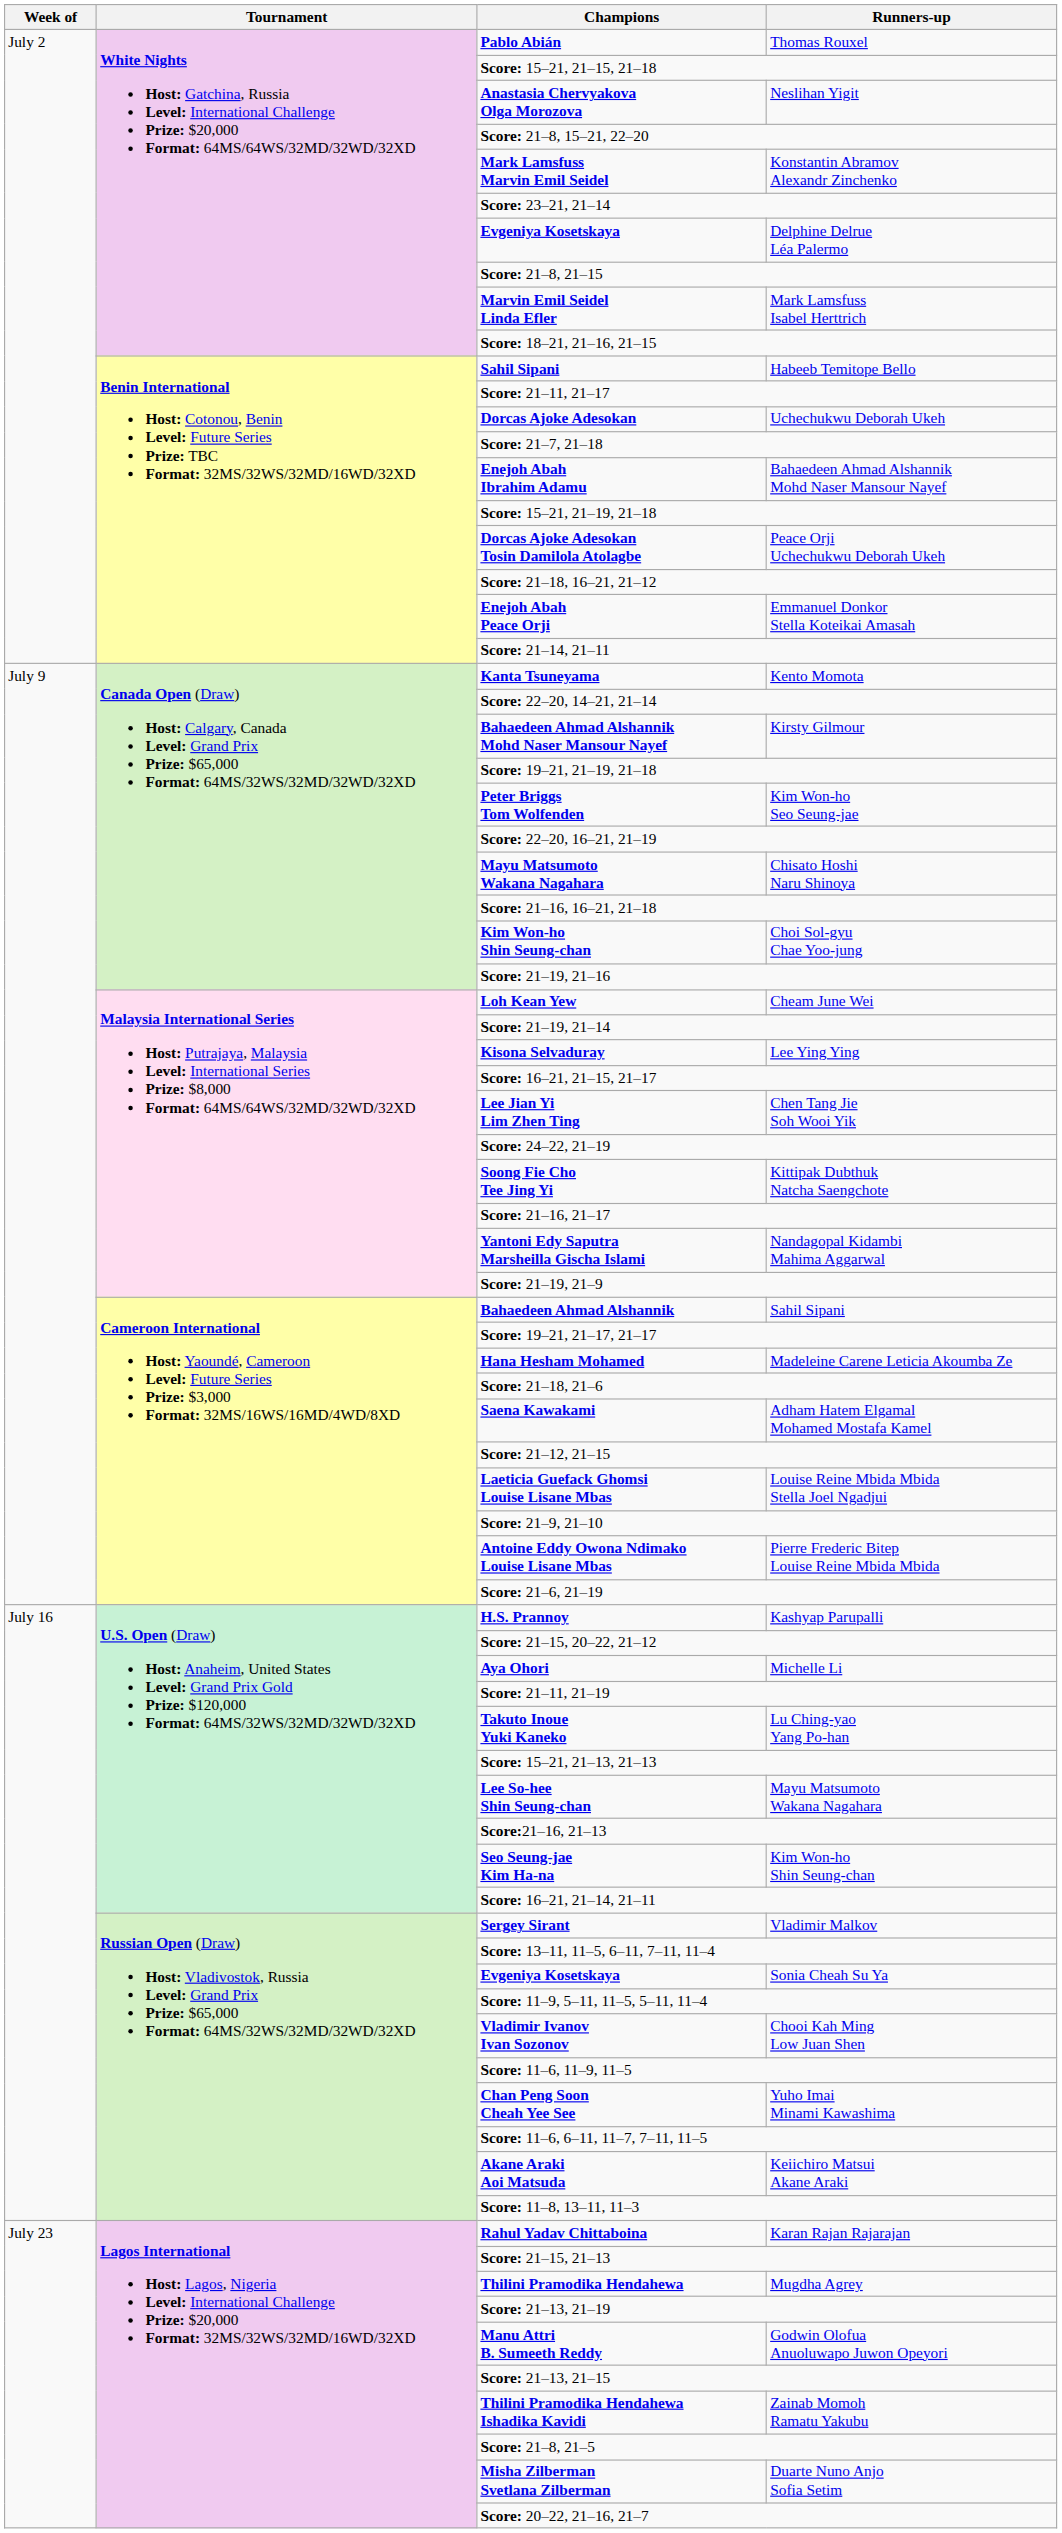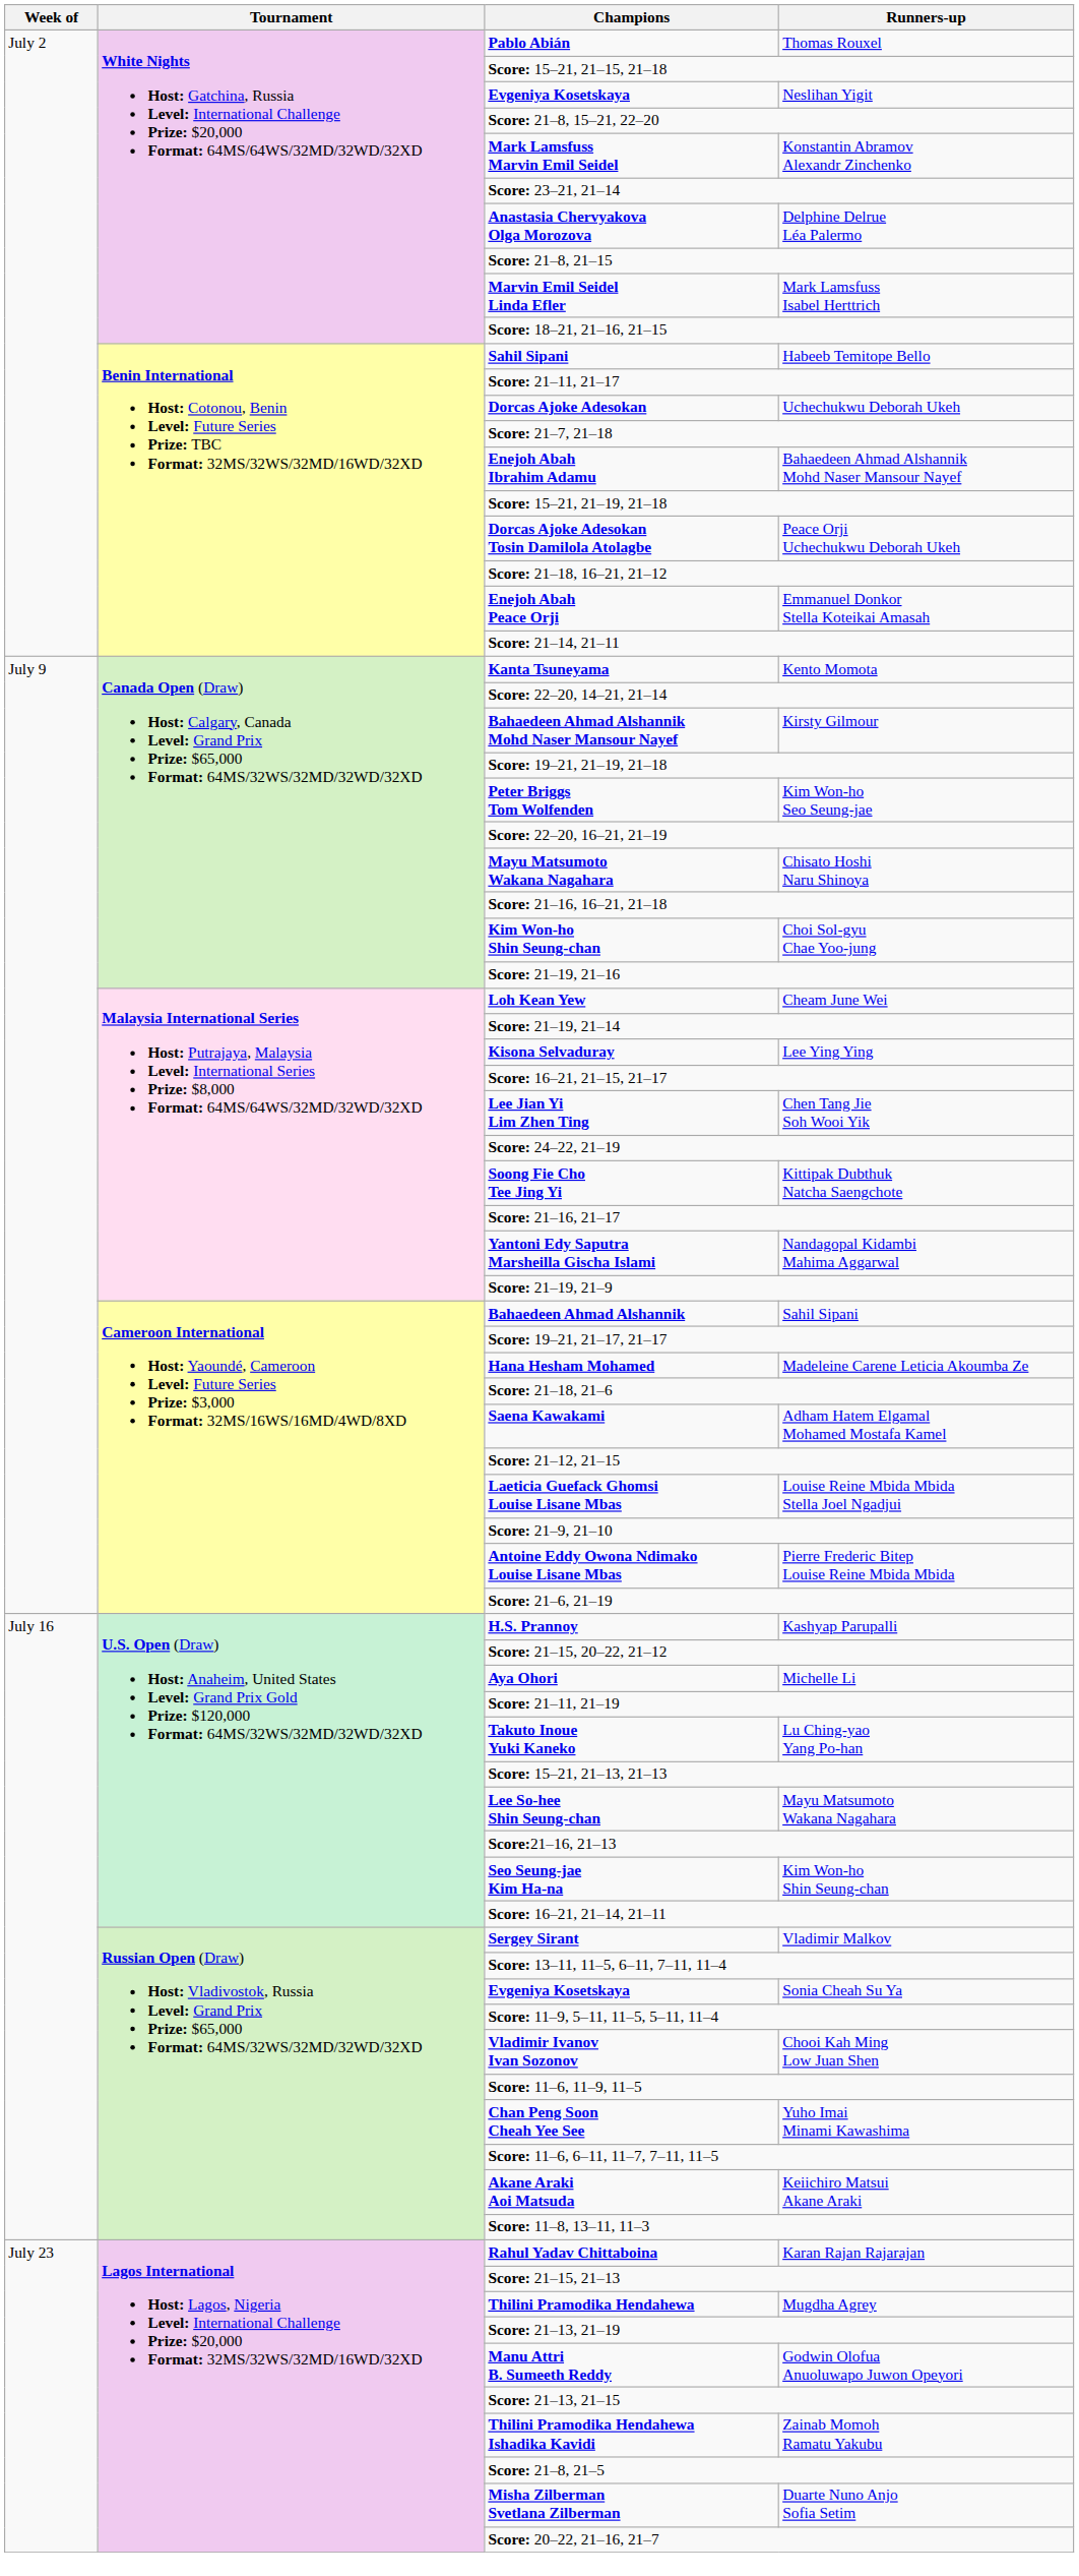 <table class=wikitable style=font-size:85%>
 <tr>
 <th width=75>Week of</th>
 <th width=330>Tournament</th>
 <th width=250>Champions</th>
 <th width=250>Runners-up</th>
 </tr>
 <tr valign=top>
 <td rowspan=20>July 2</td>
 <td style="background:#F0CAF0;" rowspan="10"><br><strong><a href='#'>White Nights</a></strong><ul><li><strong>Host:</strong> <a href='#'>Gatchina</a>, Russia</li><li><strong>Level:</strong> <a href='#'>International Challenge</a></li><li><strong>Prize:</strong> $20,000</li><li><strong>Format:</strong> 64MS/64WS/32MD/32WD/32XD</li></ul></td>
 <td><strong> <a href='#'>Pablo Abián</a></strong></td>
 <td> <a href='#'>Thomas Rouxel</a></td>
 </tr>
 <tr>
 <td colspan=2><strong>Score:</strong> 15–21, 21–15, 21–18</td>
 </tr>
 <tr valign=top>
-<td><strong> <a href='#'>Anastasia Chervyakova</a><br> <a href='#'>Olga Morozova</a></strong></td>
+<td><strong> <a href='#'>Evgeniya Kosetskaya</a></strong></td>
 <td> <a href='#'>Neslihan Yigit</a></td>
 </tr>
 <tr>
 <td colspan=2><strong>Score:</strong> 21–8, 15–21, 22–20</td>
 </tr>
 <tr valign=top>
 <td><strong> <a href='#'>Mark Lamsfuss</a><br> <a href='#'>Marvin Emil Seidel</a></strong></td>
 <td> <a href='#'>Konstantin Abramov</a><br> <a href='#'>Alexandr Zinchenko</a></td>
 </tr>
 <tr>
 <td colspan=2><strong>Score:</strong> 23–21, 21–14</td>
 </tr>
 <tr valign=top>
-<td><strong> <a href='#'>Evgeniya Kosetskaya</a></strong></td>
+<td><strong> <a href='#'>Anastasia Chervyakova</a><br> <a href='#'>Olga Morozova</a></strong></td>
 <td> <a href='#'>Delphine Delrue</a><br> <a href='#'>Léa Palermo</a></td>
 </tr>
 <tr>
 <td colspan=2><strong>Score:</strong> 21–8, 21–15</td>
 </tr>
 <tr valign=top>
 <td><strong> <a href='#'>Marvin Emil Seidel</a><br> <a href='#'>Linda Efler</a></strong></td>
 <td> <a href='#'>Mark Lamsfuss</a> <br> <a href='#'>Isabel Herttrich</a></td>
 </tr>
 <tr>
 <td colspan=2><strong>Score:</strong> 18–21, 21–16, 21–15</td>
 </tr>
 <tr valign=top>
 <td style="background:#FFFFA8;" rowspan="10"><br><strong><a href='#'>Benin International</a></strong><ul><li><strong>Host:</strong> <a href='#'>Cotonou</a>, <a href='#'>Benin</a></li><li><strong>Level:</strong> <a href='#'>Future Series</a></li><li><strong>Prize:</strong> TBC</li><li><strong>Format:</strong> 32MS/32WS/32MD/16WD/32XD</li></ul></td>
 <td><strong> <a href='#'>Sahil Sipani</a></strong></td>
 <td> <a href='#'>Habeeb Temitope Bello</a></td>
 </tr>
 <tr>
 <td colspan=2><strong>Score:</strong> 21–11, 21–17</td>
 </tr>
 <tr valign=top>
 <td><strong> <a href='#'>Dorcas Ajoke Adesokan</a></strong></td>
 <td> <a href='#'>Uchechukwu Deborah Ukeh</a></td>
 </tr>
 <tr>
 <td colspan=2><strong>Score:</strong> 21–7, 21–18</td>
 </tr>
 <tr valign=top>
 <td><strong> <a href='#'>Enejoh Abah</a><br> <a href='#'>Ibrahim Adamu</a></strong></td>
 <td> <a href='#'>Bahaedeen Ahmad Alshannik</a><br> <a href='#'>Mohd Naser Mansour Nayef</a></td>
 </tr>
 <tr>
 <td colspan=2><strong>Score:</strong> 15–21, 21–19, 21–18</td>
 </tr>
 <tr valign=top>
 <td><strong> <a href='#'>Dorcas Ajoke Adesokan</a><br> <a href='#'>Tosin Damilola Atolagbe</a></strong></td>
 <td> <a href='#'>Peace Orji</a><br> <a href='#'>Uchechukwu Deborah Ukeh</a></td>
 </tr>
 <tr>
 <td colspan=2><strong>Score:</strong> 21–18, 16–21, 21–12</td>
 </tr>
 <tr valign=top>
 <td><strong> <a href='#'>Enejoh Abah</a><br> <a href='#'>Peace Orji</a></strong></td>
 <td> <a href='#'>Emmanuel Donkor</a><br> <a href='#'>Stella Koteikai Amasah</a></td>
 </tr>
 <tr>
 <td colspan=2><strong>Score:</strong> 21–14, 21–11</td>
 </tr>
 <tr valign=top>
 <td rowspan=30>July 9</td>
 <td style="background:#D4F1C5;" rowspan="10"><br><strong><a href='#'>Canada Open</a></strong> (<a href='#'>Draw</a>)<ul><li><strong>Host:</strong> <a href='#'>Calgary</a>, Canada</li><li><strong>Level:</strong> <a href='#'>Grand Prix</a></li><li><strong>Prize:</strong> $65,000</li><li><strong>Format:</strong> 64MS/32WS/32MD/32WD/32XD</li></ul></td>
 <td><strong> <a href='#'>Kanta Tsuneyama</a></strong></td>
 <td>  <a href='#'>Kento Momota</a></td>
 </tr>
 <tr>
 <td colspan=2><strong>Score:</strong> 22–20, 14–21, 21–14</td>
 </tr>
 <tr valign=top>
 <td><strong> <a href='#'>Bahaedeen Ahmad Alshannik</a><br> <a href='#'>Mohd Naser Mansour Nayef</a></strong></td>
 <td> <a href='#'>Kirsty Gilmour</a></td>
 </tr>
 <tr>
 <td colspan=2><strong>Score:</strong> 19–21, 21–19, 21–18</td>
 </tr>
 <tr valign=top>
 <td><strong> <a href='#'>Peter Briggs</a><br> <a href='#'>Tom Wolfenden</a></strong></td>
 <td> <a href='#'>Kim Won-ho</a><br> <a href='#'>Seo Seung-jae</a></td>
 </tr>
 <tr>
 <td colspan=2><strong>Score:</strong> 22–20, 16–21, 21–19</td>
 </tr>
 <tr valign=top>
 <td><strong> <a href='#'>Mayu Matsumoto</a><br> <a href='#'>Wakana Nagahara</a></strong></td>
 <td> <a href='#'>Chisato Hoshi</a><br> <a href='#'>Naru Shinoya</a></td>
 </tr>
 <tr>
 <td colspan=2><strong>Score:</strong> 21–16, 16–21, 21–18</td>
 </tr>
 <tr valign=top>
 <td><strong> <a href='#'>Kim Won-ho</a><br> <a href='#'>Shin Seung-chan</a></strong></td>
 <td> <a href='#'>Choi Sol-gyu</a><br> <a href='#'>Chae Yoo-jung</a></td>
 </tr>
 <tr>
 <td colspan=2><strong>Score:</strong> 21–19, 21–16</td>
 </tr>
 <tr valign=top>
 <td style="background:#FFDDF1;" rowspan="10"><br><strong><a href='#'>Malaysia International Series</a></strong><ul><li><strong>Host:</strong> <a href='#'>Putrajaya</a>, <a href='#'>Malaysia</a></li><li><strong>Level:</strong> <a href='#'>International Series</a></li><li><strong>Prize:</strong> $8,000</li><li><strong>Format:</strong> 64MS/64WS/32MD/32WD/32XD</li></ul></td>
 <td><strong> <a href='#'>Loh Kean Yew</a></strong></td>
 <td> <a href='#'>Cheam June Wei</a></td>
 </tr>
 <tr>
 <td colspan=2><strong>Score:</strong> 21–19, 21–14</td>
 </tr>
 <tr valign=top>
 <td><strong> <a href='#'>Kisona Selvaduray</a></strong></td>
 <td> <a href='#'>Lee Ying Ying</a></td>
 </tr>
 <tr>
 <td colspan=2><strong>Score:</strong> 16–21, 21–15, 21–17</td>
 </tr>
 <tr valign=top>
 <td><strong> <a href='#'>Lee Jian Yi</a><br> <a href='#'>Lim Zhen Ting</a></strong></td>
 <td> <a href='#'>Chen Tang Jie</a><br> <a href='#'>Soh Wooi Yik</a></td>
 </tr>
 <tr>
 <td colspan=2><strong>Score:</strong> 24–22, 21–19</td>
 </tr>
 <tr valign=top>
 <td><strong> <a href='#'>Soong Fie Cho</a><br> <a href='#'>Tee Jing Yi</a></strong></td>
 <td> <a href='#'>Kittipak Dubthuk</a><br> <a href='#'>Natcha Saengchote</a></td>
 </tr>
 <tr>
 <td colspan=2><strong>Score:</strong> 21–16, 21–17</td>
 </tr>
 <tr valign=top>
 <td><strong> <a href='#'>Yantoni Edy Saputra</a><br> <a href='#'>Marsheilla Gischa Islami</a></strong></td>
 <td> <a href='#'>Nandagopal Kidambi</a><br> <a href='#'>Mahima Aggarwal</a></td>
 </tr>
 <tr>
 <td colspan=2><strong>Score:</strong> 21–19, 21–9</td>
 </tr>
 <tr valign=top>
 <td style="background:#FFFFA8;" rowspan="10"><br><strong><a href='#'>Cameroon International</a></strong><ul><li><strong>Host:</strong> <a href='#'>Yaoundé</a>, <a href='#'>Cameroon</a></li><li><strong>Level:</strong> <a href='#'>Future Series</a></li><li><strong>Prize:</strong> $3,000</li><li><strong>Format:</strong> 32MS/16WS/16MD/4WD/8XD</li></ul></td>
 <td><strong> <a href='#'>Bahaedeen Ahmad Alshannik</a></strong></td>
 <td> <a href='#'>Sahil Sipani</a></td>
 </tr>
 <tr>
 <td colspan=2><strong>Score:</strong> 19–21, 21–17, 21–17</td>
 </tr>
 <tr valign=top>
 <td><strong> <a href='#'>Hana Hesham Mohamed</a></strong></td>
 <td> <a href='#'>Madeleine Carene Leticia Akoumba Ze</a></td>
 </tr>
 <tr>
 <td colspan=2><strong>Score:</strong> 21–18, 21–6</td>
 </tr>
 <tr valign=top>
 <td><strong> <a href='#'>Saena Kawakami</a></strong></td>
 <td> <a href='#'>Adham Hatem Elgamal</a><br> <a href='#'>Mohamed Mostafa Kamel</a></td>
 </tr>
 <tr>
 <td colspan=2><strong>Score:</strong> 21–12, 21–15</td>
 </tr>
 <tr valign=top>
 <td><strong> <a href='#'>Laeticia Guefack Ghomsi</a><br> <a href='#'>Louise Lisane Mbas</a></strong></td>
 <td> <a href='#'>Louise Reine Mbida Mbida</a><br> <a href='#'>Stella Joel Ngadjui</a></td>
 </tr>
 <tr>
 <td colspan=2><strong>Score:</strong> 21–9, 21–10</td>
 </tr>
 <tr valign=top>
 <td><strong> <a href='#'>Antoine Eddy Owona Ndimako</a><br> <a href='#'>Louise Lisane Mbas</a></strong></td>
 <td> <a href='#'>Pierre Frederic Bitep</a><br> <a href='#'>Louise Reine Mbida Mbida</a></td>
 </tr>
 <tr>
 <td colspan=2><strong>Score:</strong> 21–6, 21–19</td>
 </tr>
 <tr valign=top>
 <td rowspan=20>July 16</td>
 <td style="background:#C7F2D5;" rowspan="10"><br><strong><a href='#'>U.S. Open</a></strong> (<a href='#'>Draw</a>)<ul><li><strong>Host:</strong> <a href='#'>Anaheim</a>, United States</li><li><strong>Level:</strong> <a href='#'>Grand Prix Gold</a></li><li><strong>Prize:</strong> $120,000</li><li><strong>Format:</strong> 64MS/32WS/32MD/32WD/32XD</li></ul></td>
 <td><strong> <a href='#'>H.S. Prannoy</a></strong></td>
 <td> <a href='#'>Kashyap Parupalli</a></td>
 </tr>
 <tr>
 <td colspan=2><strong>Score:</strong> 21–15, 20–22, 21–12</td>
 </tr>
 <tr valign=top>
 <td><strong> <a href='#'>Aya Ohori</a></strong></td>
 <td> <a href='#'>Michelle Li</a></td>
 </tr>
 <tr>
 <td colspan=2><strong>Score:</strong> 21–11, 21–19</td>
 </tr>
 <tr valign=top>
 <td><strong> <a href='#'>Takuto Inoue</a><br> <a href='#'>Yuki Kaneko</a></strong></td>
 <td> <a href='#'>Lu Ching-yao</a><br> <a href='#'>Yang Po-han</a></td>
 </tr>
 <tr>
 <td colspan=2><strong>Score:</strong> 15–21, 21–13, 21–13</td>
 </tr>
 <tr valign=top>
 <td><strong> <a href='#'>Lee So-hee</a><br> <a href='#'>Shin Seung-chan</a></strong></td>
 <td> <a href='#'>Mayu Matsumoto</a><br> <a href='#'>Wakana Nagahara</a></td>
 </tr>
 <tr>
 <td colspan=2><strong>Score:</strong>21–16, 21–13</td>
 </tr>
 <tr valign=top>
 <td><strong> <a href='#'>Seo Seung-jae</a><br> <a href='#'>Kim Ha-na</a></strong></td>
 <td> <a href='#'>Kim Won-ho</a><br> <a href='#'>Shin Seung-chan</a></td>
 </tr>
 <tr>
 <td colspan=2><strong>Score:</strong> 16–21, 21–14, 21–11</td>
 </tr>
 <tr valign=top>
 <td style="background:#D4F1C5;" rowspan="10"><br><strong><a href='#'>Russian Open</a></strong> (<a href='#'>Draw</a>)<ul><li><strong>Host:</strong> <a href='#'>Vladivostok</a>, Russia</li><li><strong>Level:</strong> <a href='#'>Grand Prix</a></li><li><strong>Prize:</strong> $65,000</li><li><strong>Format:</strong> 64MS/32WS/32MD/32WD/32XD</li></ul></td>
 <td><strong> <a href='#'>Sergey Sirant</a></strong></td>
 <td> <a href='#'>Vladimir Malkov</a></td>
 </tr>
 <tr>
 <td colspan=2><strong>Score:</strong> 13–11, 11–5, 6–11, 7–11, 11–4</td>
 </tr>
 <tr valign=top>
 <td><strong> <a href='#'>Evgeniya Kosetskaya</a></strong></td>
 <td> <a href='#'>Sonia Cheah Su Ya</a></td>
 </tr>
 <tr>
 <td colspan=2><strong>Score:</strong> 11–9, 5–11, 11–5, 5–11, 11–4</td>
 </tr>
 <tr valign=top>
 <td><strong> <a href='#'>Vladimir Ivanov</a><br> <a href='#'>Ivan Sozonov</a></strong></td>
 <td> <a href='#'>Chooi Kah Ming</a><br> <a href='#'>Low Juan Shen</a></td>
 </tr>
 <tr>
 <td colspan=2><strong>Score:</strong> 11–6, 11–9, 11–5</td>
 </tr>
 <tr valign=top>
 <td><strong> <a href='#'>Chan Peng Soon</a><br> <a href='#'>Cheah Yee See</a></strong></td>
 <td> <a href='#'>Yuho Imai</a><br> <a href='#'>Minami Kawashima</a></td>
 </tr>
 <tr>
 <td colspan=2><strong>Score:</strong> 11–6, 6–11, 11–7, 7–11, 11–5</td>
 </tr>
 <tr valign=top>
 <td><strong> <a href='#'>Akane Araki</a><br> <a href='#'>Aoi Matsuda</a></strong></td>
 <td> <a href='#'>Keiichiro Matsui</a><br> <a href='#'>Akane Araki</a></td>
 </tr>
 <tr>
 <td colspan=2><strong>Score:</strong> 11–8, 13–11, 11–3</td>
 </tr>
 <tr valign=top>
 <td rowspan=10>July 23</td>
 <td style="background:#F0CAF0;" rowspan="10"><br><strong><a href='#'>Lagos International</a></strong><ul><li><strong>Host:</strong> <a href='#'>Lagos</a>, <a href='#'>Nigeria</a></li><li><strong>Level:</strong> <a href='#'>International Challenge</a></li><li><strong>Prize:</strong> $20,000</li><li><strong>Format:</strong> 32MS/32WS/32MD/16WD/32XD</li></ul></td>
 <td><strong> <a href='#'>Rahul Yadav Chittaboina</a></strong></td>
 <td> <a href='#'>Karan Rajan Rajarajan</a></td>
 </tr>
 <tr>
 <td colspan=2><strong>Score:</strong> 21–15, 21–13</td>
 </tr>
 <tr valign=top>
 <td><strong> <a href='#'>Thilini Pramodika Hendahewa</a></strong></td>
 <td> <a href='#'>Mugdha Agrey</a></td>
 </tr>
 <tr>
 <td colspan=2><strong>Score:</strong> 21–13, 21–19</td>
 </tr>
 <tr valign=top>
 <td><strong> <a href='#'>Manu Attri</a><br> <a href='#'>B. Sumeeth Reddy</a></strong></td>
 <td> <a href='#'>Godwin Olofua</a><br> <a href='#'>Anuoluwapo Juwon Opeyori</a></td>
 </tr>
 <tr>
 <td colspan=2><strong>Score:</strong> 21–13, 21–15</td>
 </tr>
 <tr valign=top>
 <td><strong> <a href='#'>Thilini Pramodika Hendahewa</a><br> <a href='#'>Ishadika Kavidi</a></strong></td>
 <td> <a href='#'>Zainab Momoh</a><br> <a href='#'>Ramatu Yakubu</a></td>
 </tr>
 <tr>
 <td colspan=2><strong>Score:</strong> 21–8, 21–5</td>
 </tr>
 <tr valign=top>
 <td><strong> <a href='#'>Misha Zilberman</a><br> <a href='#'>Svetlana Zilberman</a></strong></td>
 <td> <a href='#'>Duarte Nuno Anjo</a><br> <a href='#'>Sofia Setim</a></td>
 </tr>
 <tr>
 <td colspan=2><strong>Score:</strong> 20–22, 21–16, 21–7</td>
 </tr>
 </table>
